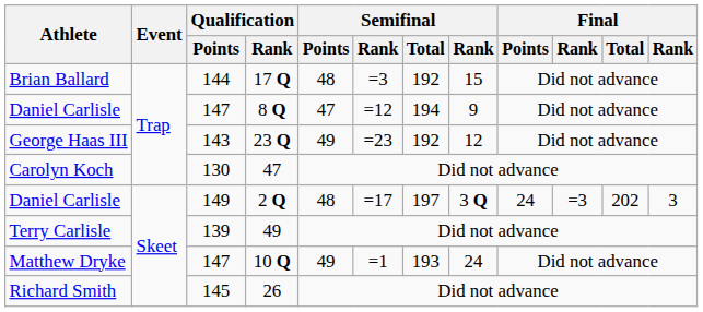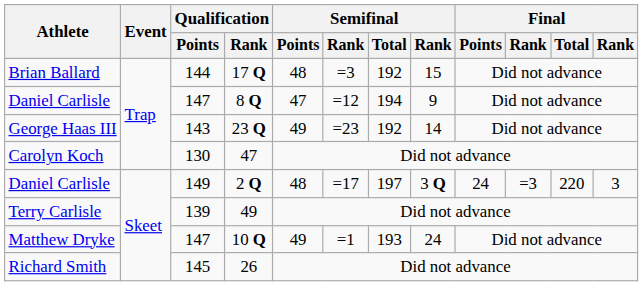 <table class=wikitable style=font-size:90%;text-align:center>
 <tr>
 <th rowspan=2>Athlete</th>
 <th rowspan=2>Event</th>
 <th colspan=2>Qualification</th>
 <th colspan=4>Semifinal</th>
 <th colspan=4>Final</th>
 </tr>
 <tr style=font-size:95%>
 <th>Points</th>
 <th>Rank</th>
 <th>Points</th>
 <th>Rank</th>
 <th>Total</th>
 <th>Rank</th>
 <th>Points</th>
 <th>Rank</th>
 <th>Total</th>
 <th>Rank</th>
 </tr>
 <tr>
 <td align=left><a href='#'>Brian Ballard</a></td>
 <td align=left rowspan=4><a href='#'>Trap</a></td>
 <td>144</td>
 <td>17 <strong>Q</strong></td>
 <td>48</td>
 <td>=3</td>
 <td>192</td>
 <td>15</td>
 <td colspan=4>Did not advance</td>
 </tr>
 <tr>
 <td align=left><a href='#'>Daniel Carlisle</a></td>
 <td>147</td>
 <td>8 <strong>Q</strong></td>
 <td>47</td>
 <td>=12</td>
 <td>194</td>
 <td>9</td>
 <td colspan=4>Did not advance</td>
 </tr>
 <tr>
 <td align=left><a href='#'>George Haas III</a></td>
 <td>143</td>
 <td>23 <strong>Q</strong></td>
 <td>49</td>
 <td>=23</td>
 <td>192</td>
-<td>12</td>
+<td>14</td>
 <td colspan=4>Did not advance</td>
 </tr>
 <tr>
 <td align=left><a href='#'>Carolyn Koch</a></td>
 <td>130</td>
 <td>47</td>
 <td colspan=8>Did not advance</td>
 </tr>
 <tr>
 <td align=left><a href='#'>Daniel Carlisle</a></td>
 <td align=left rowspan=4><a href='#'>Skeet</a></td>
 <td>149</td>
 <td>2 <strong>Q</strong></td>
 <td>48</td>
 <td>=17</td>
 <td>197</td>
 <td>3 <strong>Q</strong></td>
 <td>24</td>
 <td>=3</td>
-<td>202</td>
+<td>220</td>
 <td>3</td>
 </tr>
 <tr>
 <td align=left><a href='#'>Terry Carlisle</a></td>
 <td>139</td>
 <td>49</td>
 <td colspan=8>Did not advance</td>
 </tr>
 <tr>
 <td align=left><a href='#'>Matthew Dryke</a></td>
 <td>147</td>
 <td>10 <strong>Q</strong></td>
 <td>49</td>
 <td>=1</td>
 <td>193</td>
 <td>24</td>
 <td colspan=4>Did not advance</td>
 </tr>
 <tr>
 <td align=left><a href='#'>Richard Smith</a></td>
 <td>145</td>
 <td>26</td>
 <td colspan=8>Did not advance</td>
 </tr>
 </table>
